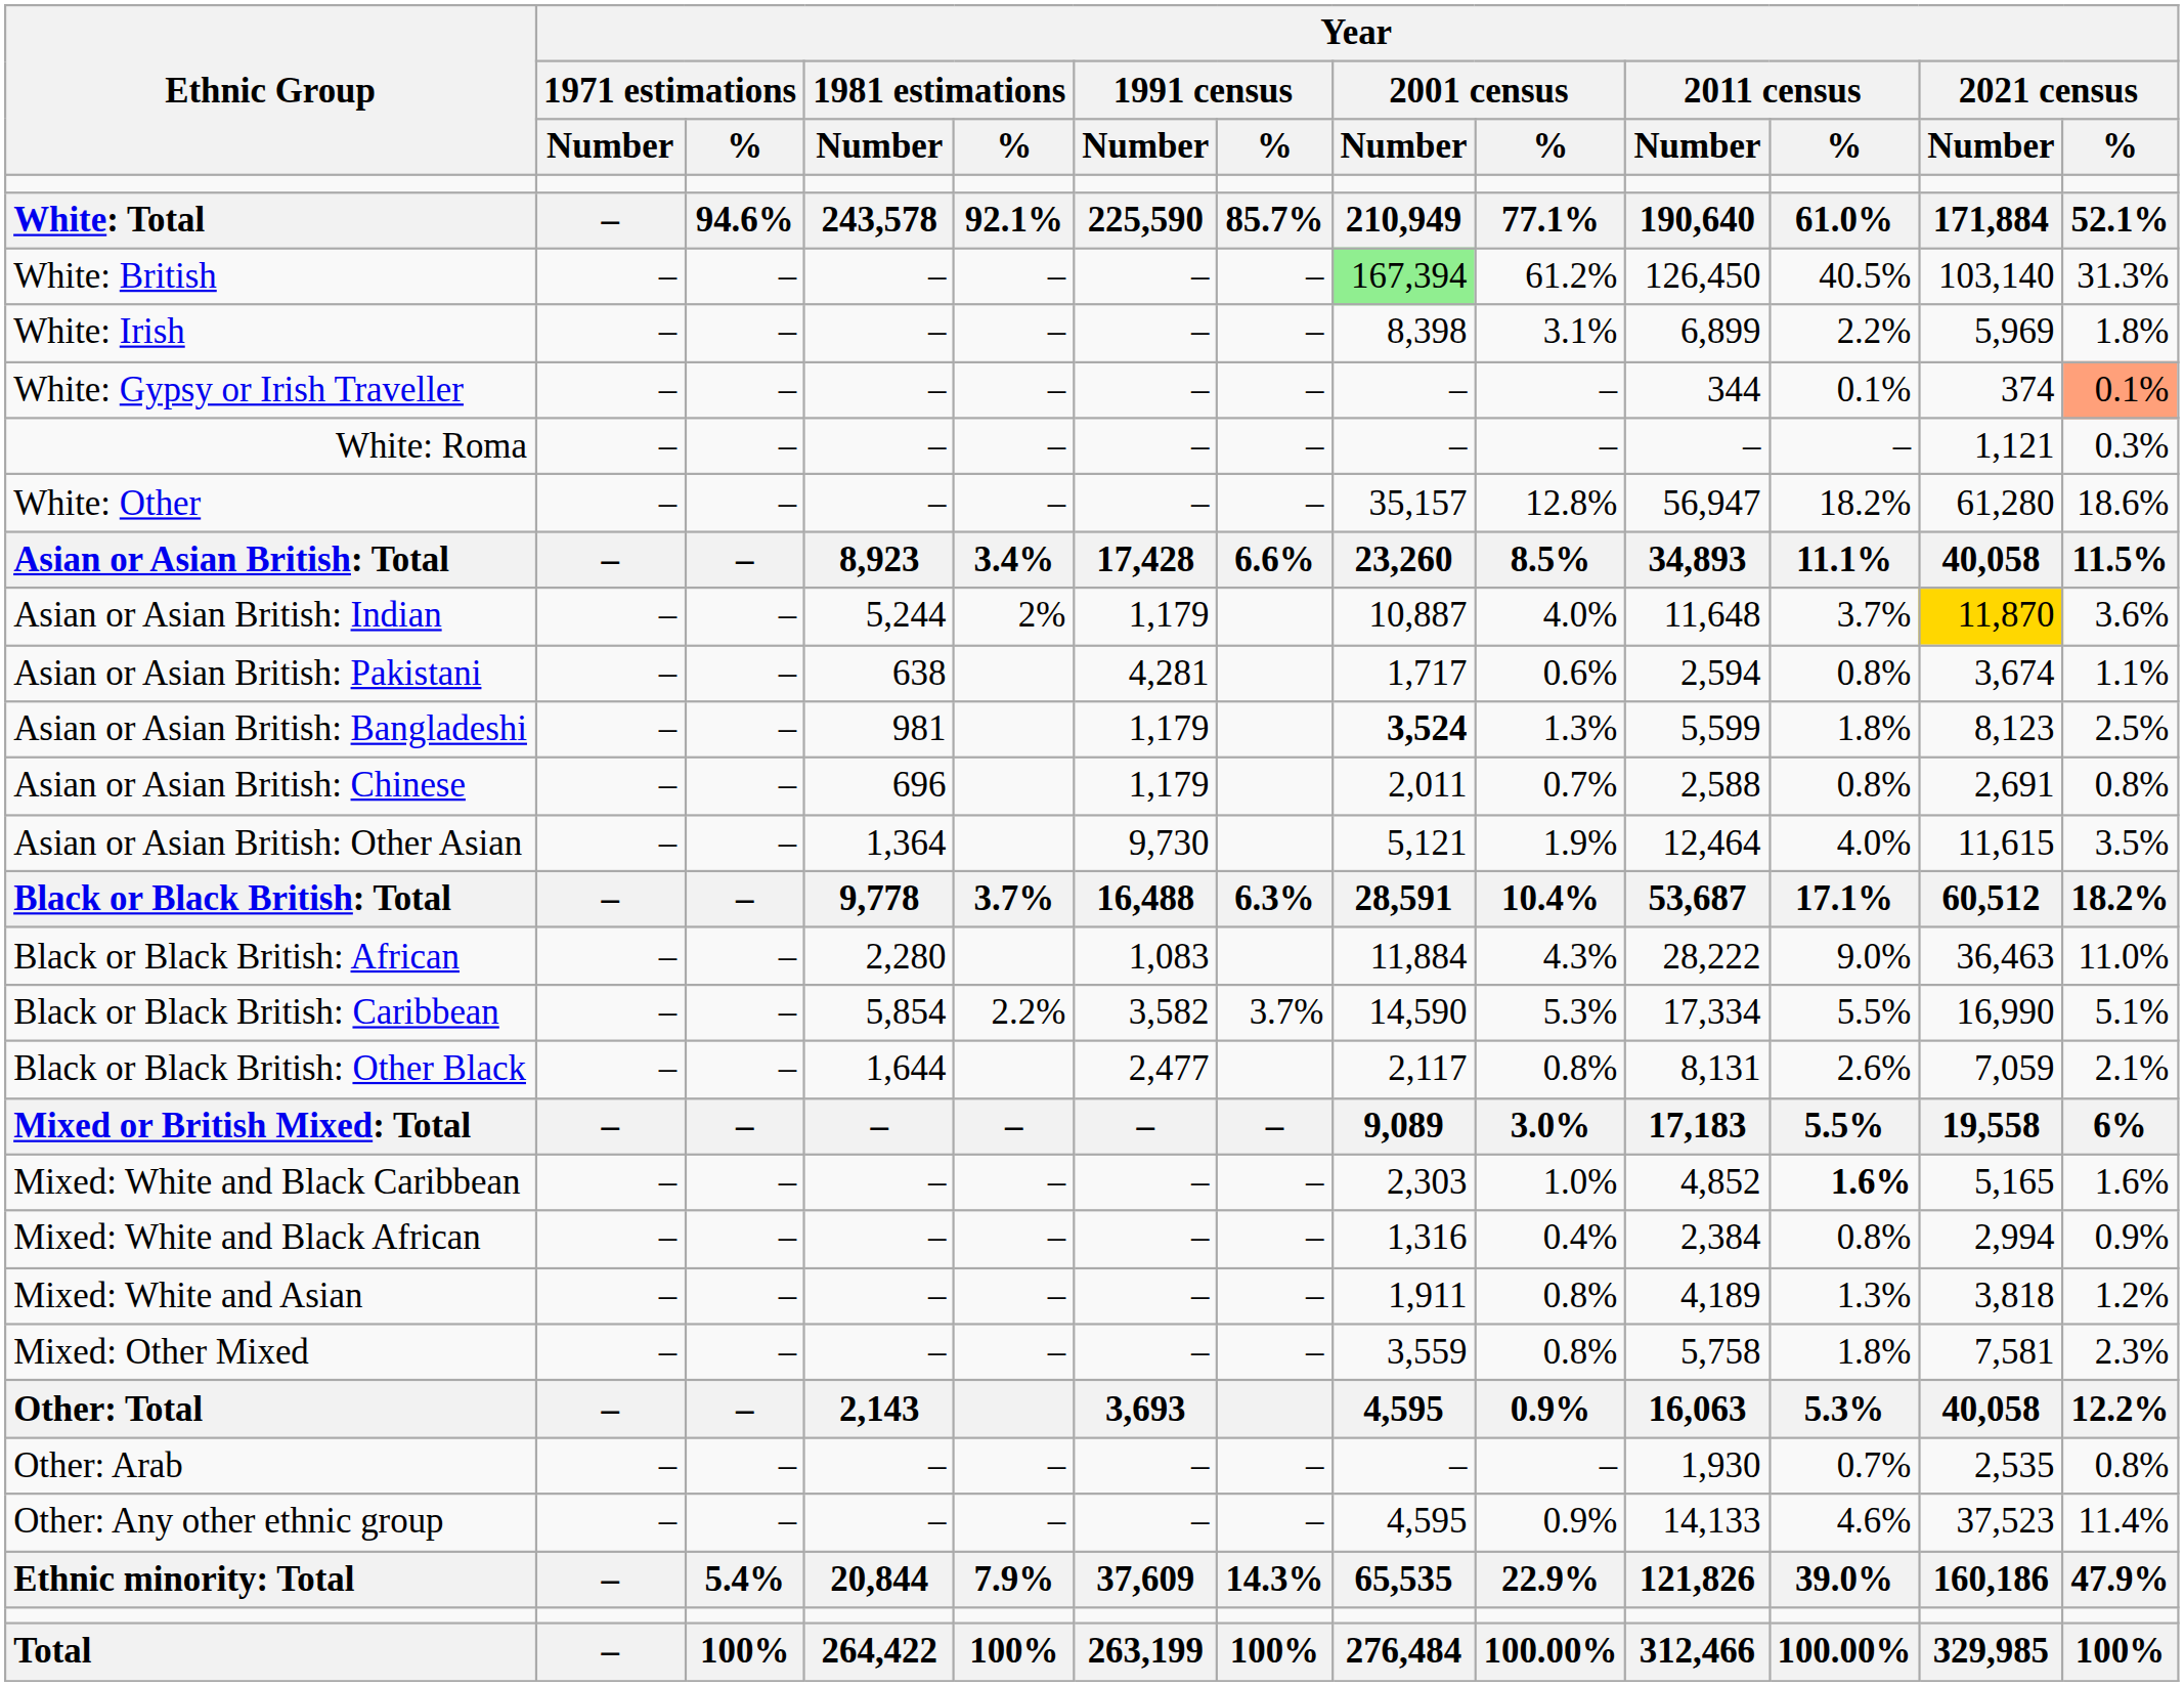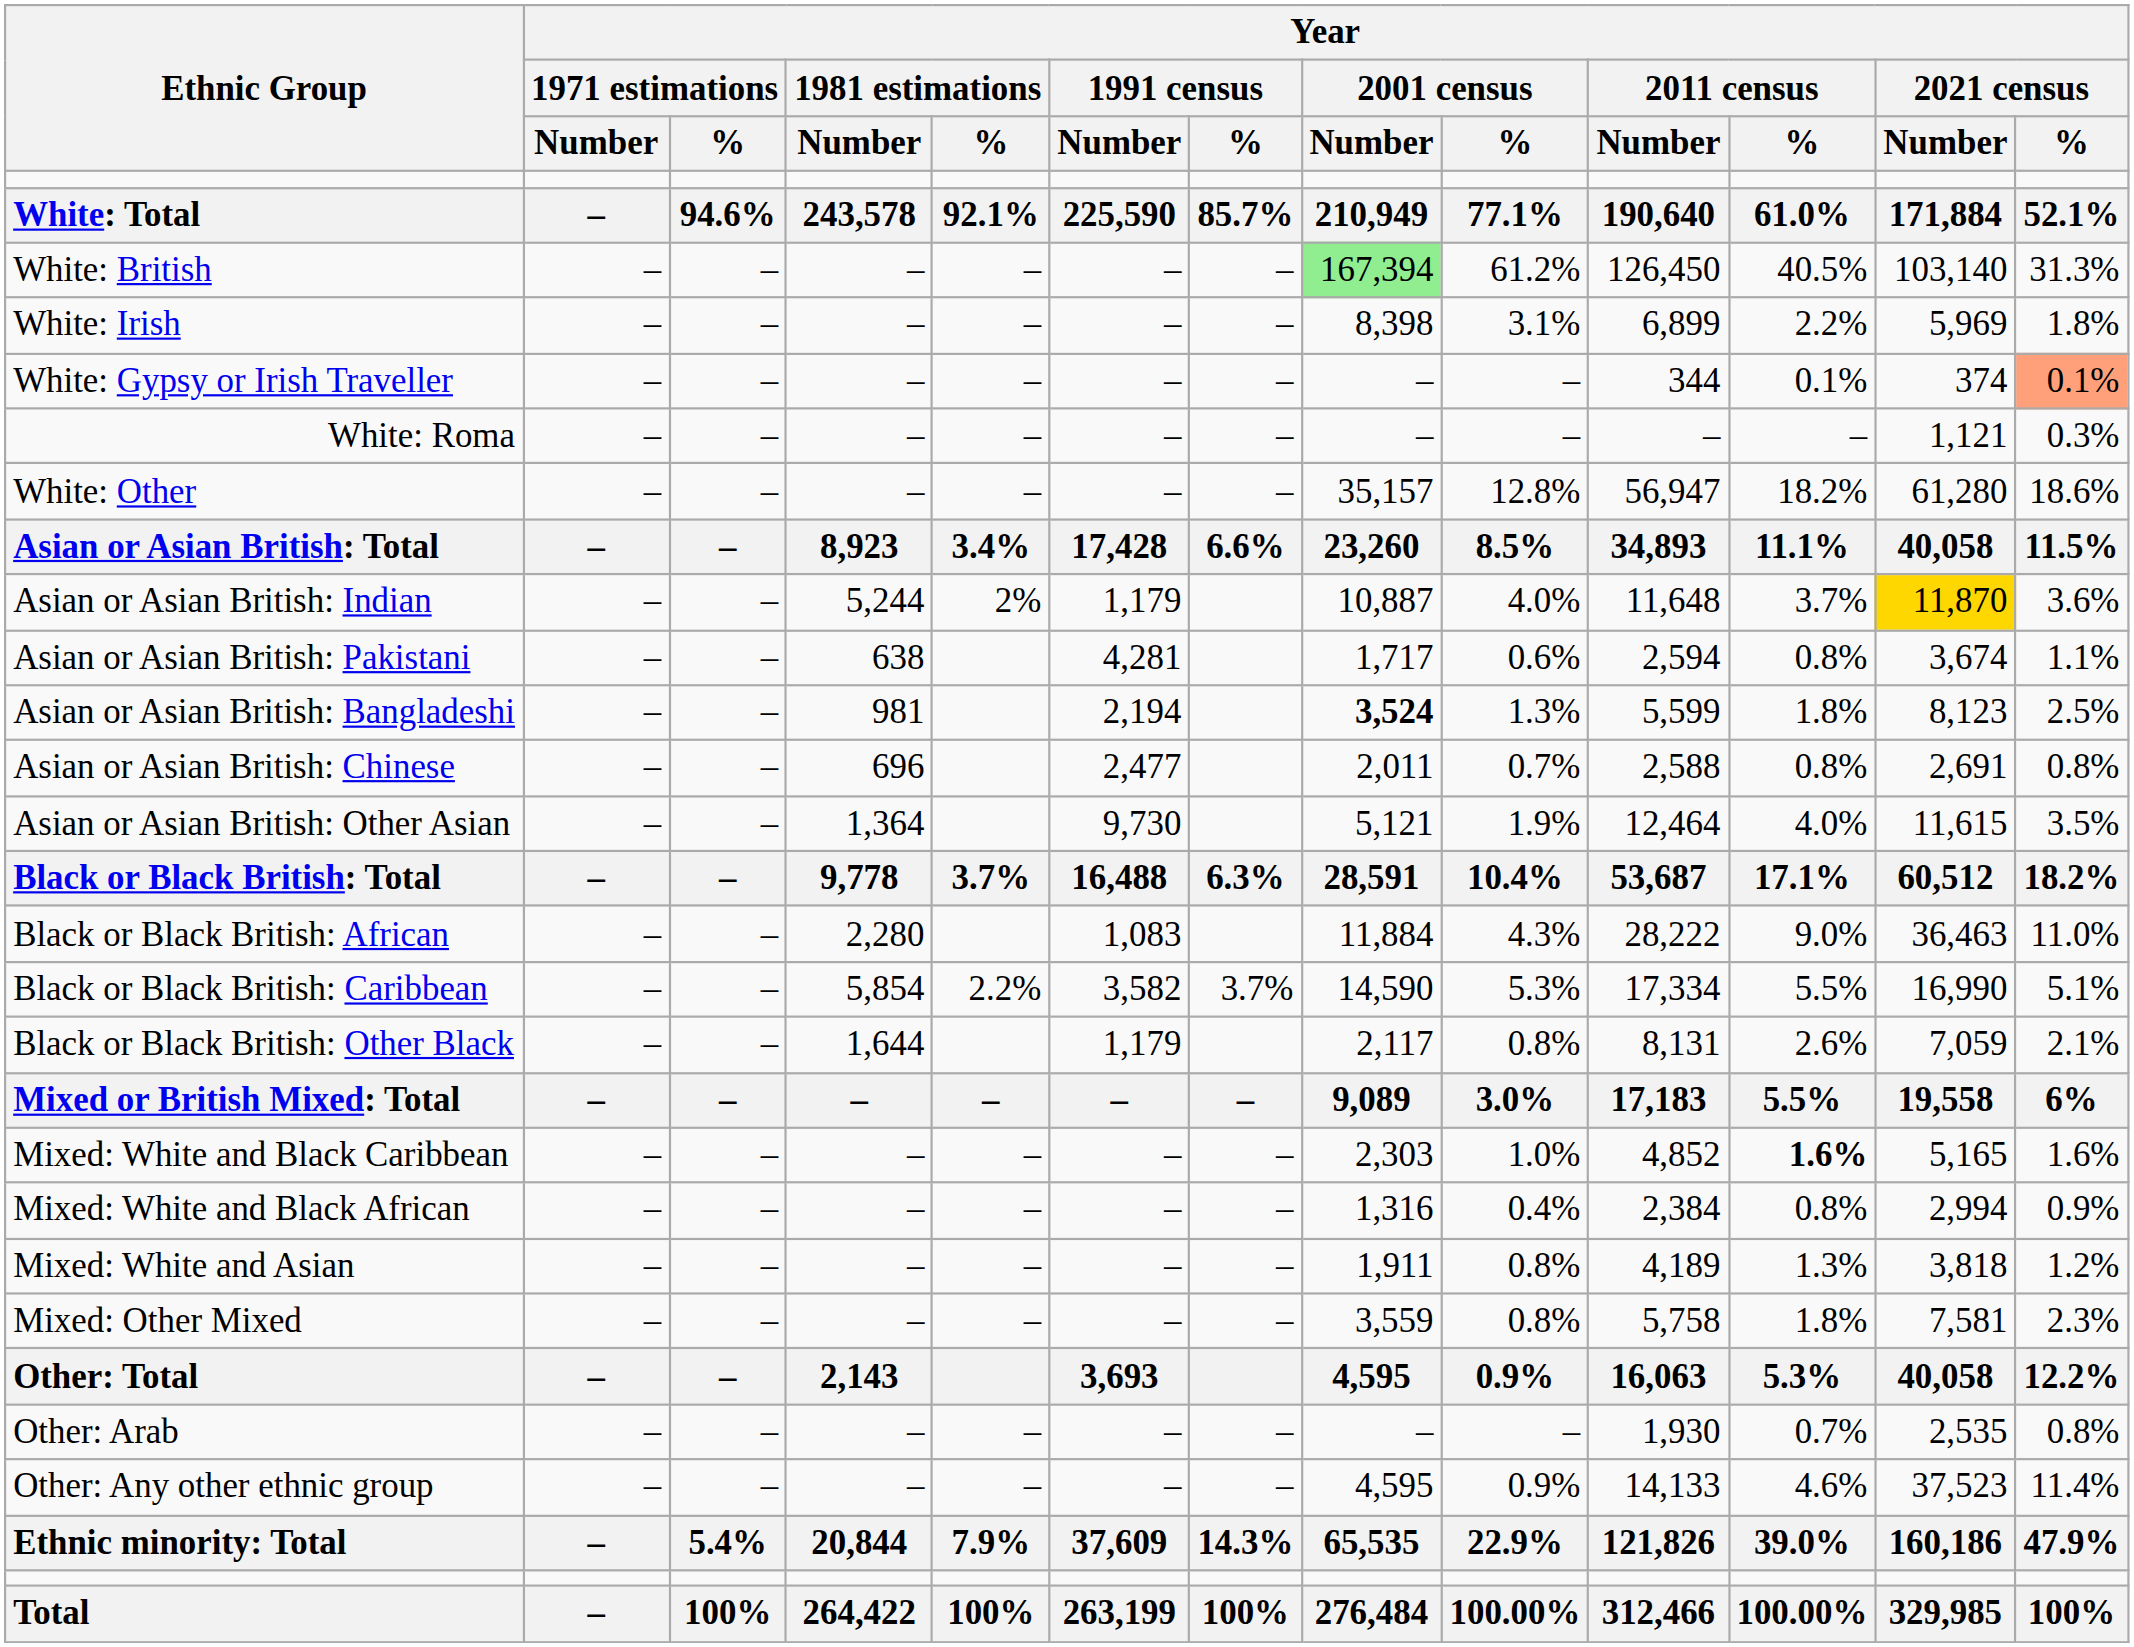 <table class="wikitable sortable" style="text-align:right">
 <tr>
 <th rowspan="3">Ethnic Group</th>
 <th colspan="12">Year</th>
 </tr>
 <tr>
 <th colspan="2">1971 estimations</th>
 <th colspan="2">1981 estimations</th>
 <th colspan="2">1991 census</th>
 <th colspan="2">2001 census</th>
 <th colspan="2">2011 census</th>
 <th colspan="2">2021 census</th>
 </tr>
 <tr>
 <th>Number</th>
 <th>%</th>
 <th>Number</th>
 <th>%</th>
 <th>Number</th>
 <th>%</th>
 <th>Number</th>
 <th>%</th>
 <th>Number</th>
 <th>%</th>
 <th>Number</th>
 <th>%</th>
 </tr>
 <tr>
 <td></td>
 <td></td>
 <td></td>
 <td></td>
 <td></td>
 <td></td>
 <td></td>
 <td></td>
 <td></td>
 <td></td>
 <td></td>
 <td></td>
 <td></td>
 </tr>
 <tr>
 <th style="text-align:left"><a href='#'>White</a>: Total</th>
 <th>–</th>
 <th>94.6%</th>
 <th>243,578</th>
 <th>92.1%</th>
 <th>225,590</th>
 <th>85.7%</th>
 <th>210,949</th>
 <th>77.1%</th>
 <th>190,640</th>
 <th>61.0%</th>
 <th>171,884</th>
 <th>52.1%</th>
 </tr>
 <tr>
 <td style="text-align:left">White: <a href='#'>British</a></td>
 <td>–</td>
 <td>–</td>
 <td>–</td>
 <td>–</td>
 <td>–</td>
 <td>–</td>
 <td style="background: lightgreen;">167,394</td>
 <td>61.2%</td>
 <td>126,450</td>
 <td>40.5%</td>
 <td>103,140</td>
 <td>31.3%</td>
 </tr>
 <tr>
 <td style="text-align:left">White: <a href='#'>Irish</a></td>
 <td>–</td>
 <td>–</td>
 <td>–</td>
 <td>–</td>
 <td>–</td>
 <td>–</td>
 <td>8,398</td>
 <td>3.1%</td>
 <td>6,899</td>
 <td>2.2%</td>
 <td>5,969</td>
 <td>1.8%</td>
 </tr>
 <tr>
 <td style="text-align:left">White: <a href='#'>Gypsy or Irish Traveller</a></td>
 <td>–</td>
 <td>–</td>
 <td>–</td>
 <td>–</td>
 <td>–</td>
 <td>–</td>
 <td>–</td>
 <td>–</td>
 <td>344</td>
 <td>0.1%</td>
 <td>374</td>
 <td style="background: lightsalmon;">0.1%</td>
 </tr>
 <tr>
 <td>White: Roma</td>
 <td>–</td>
 <td>–</td>
 <td>–</td>
 <td>–</td>
 <td>–</td>
 <td>–</td>
 <td>–</td>
 <td>–</td>
 <td>–</td>
 <td>–</td>
 <td>1,121</td>
 <td>0.3%</td>
 </tr>
 <tr>
 <td style="text-align:left">White: <a href='#'>Other</a></td>
 <td>–</td>
 <td>–</td>
 <td>–</td>
 <td>–</td>
 <td>–</td>
 <td>–</td>
 <td>35,157</td>
 <td>12.8%</td>
 <td>56,947</td>
 <td>18.2%</td>
 <td>61,280</td>
 <td>18.6%</td>
 </tr>
 <tr>
 <th style="text-align:left"><a href='#'>Asian or Asian British</a>: Total</th>
 <th>–</th>
 <th>–</th>
 <th>8,923</th>
 <th>3.4%</th>
 <th>17,428</th>
 <th>6.6%</th>
 <th>23,260</th>
 <th>8.5%</th>
 <th>34,893</th>
 <th>11.1%</th>
 <th>40,058</th>
 <th>11.5%</th>
 </tr>
 <tr>
 <td style="text-align:left">Asian or Asian British: <a href='#'>Indian</a></td>
 <td>–</td>
 <td>–</td>
 <td>5,244</td>
 <td>2%</td>
 <td>1,179</td>
 <td></td>
 <td>10,887</td>
 <td>4.0%</td>
 <td>11,648</td>
 <td>3.7%</td>
 <td style="background: gold;">11,870</td>
 <td>3.6%</td>
 </tr>
 <tr>
 <td style="text-align:left">Asian or Asian British: <a href='#'>Pakistani</a></td>
 <td>–</td>
 <td>–</td>
 <td>638</td>
 <td></td>
 <td>4,281</td>
 <td></td>
 <td>1,717</td>
 <td>0.6%</td>
 <td>2,594</td>
 <td>0.8%</td>
 <td>3,674</td>
 <td>1.1%</td>
 </tr>
 <tr>
 <td style="text-align:left">Asian or Asian British: <a href='#'>Bangladeshi</a></td>
 <td>–</td>
 <td>–</td>
 <td>981</td>
 <td></td>
-<td>1,179</td>
+<td>2,194</td>
 <td></td>
 <td><strong>3,524</strong></td>
 <td>1.3%</td>
 <td>5,599</td>
 <td>1.8%</td>
 <td>8,123</td>
 <td>2.5%</td>
 </tr>
 <tr>
 <td style="text-align:left">Asian or Asian British: <a href='#'>Chinese</a></td>
 <td>–</td>
 <td>–</td>
 <td>696</td>
 <td></td>
-<td>1,179</td>
+<td>2,477</td>
 <td></td>
 <td>2,011</td>
 <td>0.7%</td>
 <td>2,588</td>
 <td>0.8%</td>
 <td>2,691</td>
 <td>0.8%</td>
 </tr>
 <tr>
 <td style="text-align:left">Asian or Asian British: Other Asian</td>
 <td>–</td>
 <td>–</td>
 <td>1,364</td>
 <td></td>
 <td>9,730</td>
 <td></td>
 <td>5,121</td>
 <td>1.9%</td>
 <td>12,464</td>
 <td>4.0%</td>
 <td>11,615</td>
 <td>3.5%</td>
 </tr>
 <tr>
 <th style="text-align:left"><a href='#'>Black or Black British</a>: Total</th>
 <th>–</th>
 <th>–</th>
 <th>9,778</th>
 <th>3.7%</th>
 <th>16,488</th>
 <th>6.3%</th>
 <th>28,591</th>
 <th>10.4%</th>
 <th>53,687</th>
 <th>17.1%</th>
 <th>60,512</th>
 <th>18.2%</th>
 </tr>
 <tr>
 <td style="text-align:left">Black or Black British: <a href='#'>African</a></td>
 <td>–</td>
 <td>–</td>
 <td>2,280</td>
 <td></td>
 <td>1,083</td>
 <td></td>
 <td>11,884</td>
 <td>4.3%</td>
 <td>28,222</td>
 <td>9.0%</td>
 <td>36,463</td>
 <td>11.0%</td>
 </tr>
 <tr>
 <td style="text-align:left">Black or Black British: <a href='#'>Caribbean</a></td>
 <td>–</td>
 <td>–</td>
 <td>5,854</td>
 <td>2.2%</td>
 <td>3,582</td>
 <td>3.7%</td>
 <td>14,590</td>
 <td>5.3%</td>
 <td>17,334</td>
 <td>5.5%</td>
 <td>16,990</td>
 <td>5.1%</td>
 </tr>
 <tr>
 <td style="text-align:left">Black or Black British: <a href='#'>Other Black</a></td>
 <td>–</td>
 <td>–</td>
 <td>1,644</td>
 <td></td>
-<td>2,477</td>
+<td>1,179</td>
 <td></td>
 <td>2,117</td>
 <td>0.8%</td>
 <td>8,131</td>
 <td>2.6%</td>
 <td>7,059</td>
 <td>2.1%</td>
 </tr>
 <tr>
 <th style="text-align:left"><a href='#'>Mixed or British Mixed</a>: Total</th>
 <th>–</th>
 <th>–</th>
 <th>–</th>
 <th>–</th>
 <th>–</th>
 <th>–</th>
 <th>9,089</th>
 <th>3.0%</th>
 <th>17,183</th>
 <th>5.5%</th>
 <th>19,558</th>
 <th>6%</th>
 </tr>
 <tr>
 <td style="text-align:left">Mixed: White and Black Caribbean</td>
 <td>–</td>
 <td>–</td>
 <td>–</td>
 <td>–</td>
 <td>–</td>
 <td>–</td>
 <td>2,303</td>
 <td>1.0%</td>
 <td>4,852</td>
 <td><strong>1.6%</strong></td>
 <td>5,165</td>
 <td>1.6%</td>
 </tr>
 <tr>
 <td style="text-align:left">Mixed: White and Black African</td>
 <td>–</td>
 <td>–</td>
 <td>–</td>
 <td>–</td>
 <td>–</td>
 <td>–</td>
 <td>1,316</td>
 <td>0.4%</td>
 <td>2,384</td>
 <td>0.8%</td>
 <td>2,994</td>
 <td>0.9%</td>
 </tr>
 <tr>
 <td style="text-align:left">Mixed: White and Asian</td>
 <td>–</td>
 <td>–</td>
 <td>–</td>
 <td>–</td>
 <td>–</td>
 <td>–</td>
 <td>1,911</td>
 <td>0.8%</td>
 <td>4,189</td>
 <td>1.3%</td>
 <td>3,818</td>
 <td>1.2%</td>
 </tr>
 <tr>
 <td style="text-align:left">Mixed: Other Mixed</td>
 <td>–</td>
 <td>–</td>
 <td>–</td>
 <td>–</td>
 <td>–</td>
 <td>–</td>
 <td>3,559</td>
 <td>0.8%</td>
 <td>5,758</td>
 <td>1.8%</td>
 <td>7,581</td>
 <td>2.3%</td>
 </tr>
 <tr 5>
 <th style="text-align:left">Other: Total</th>
 <th>–</th>
 <th>–</th>
 <th>2,143</th>
 <th></th>
 <th>3,693</th>
 <th></th>
 <th>4,595</th>
 <th>0.9%</th>
 <th>16,063</th>
 <th>5.3%</th>
 <th>40,058</th>
 <th>12.2%</th>
 </tr>
 <tr>
 <td style="text-align:left">Other: Arab</td>
 <td>–</td>
 <td>–</td>
 <td>–</td>
 <td>–</td>
 <td>–</td>
 <td>–</td>
 <td>–</td>
 <td>–</td>
 <td>1,930</td>
 <td>0.7%</td>
 <td>2,535</td>
 <td>0.8%</td>
 </tr>
 <tr>
 <td style="text-align:left">Other: Any other ethnic group</td>
 <td>–</td>
 <td>–</td>
 <td>–</td>
 <td>–</td>
 <td>–</td>
 <td>–</td>
 <td>4,595</td>
 <td>0.9%</td>
 <td>14,133</td>
 <td>4.6%</td>
 <td>37,523</td>
 <td>11.4%</td>
 </tr>
 <tr>
 <th style="text-align:left">Ethnic minority: Total</th>
 <th>–</th>
 <th>5.4%</th>
 <th>20,844</th>
 <th>7.9%</th>
 <th>37,609</th>
 <th>14.3%</th>
 <th>65,535</th>
 <th>22.9%</th>
 <th>121,826</th>
 <th>39.0%</th>
 <th>160,186</th>
 <th>47.9%</th>
 </tr>
 <tr>
 <td></td>
 <td></td>
 <td></td>
 <td></td>
 <td></td>
 <td></td>
 <td></td>
 <td></td>
 <td></td>
 <td></td>
 <td></td>
 <td></td>
 <td></td>
 </tr>
 <tr>
 <th style="text-align:left">Total</th>
 <th>–</th>
 <th>100%</th>
 <th>264,422</th>
 <th>100%</th>
 <th>263,199</th>
 <th>100%</th>
 <th>276,484</th>
 <th>100.00%</th>
 <th>312,466</th>
 <th>100.00%</th>
 <th>329,985</th>
 <th>100%</th>
 </tr>
 </table>
